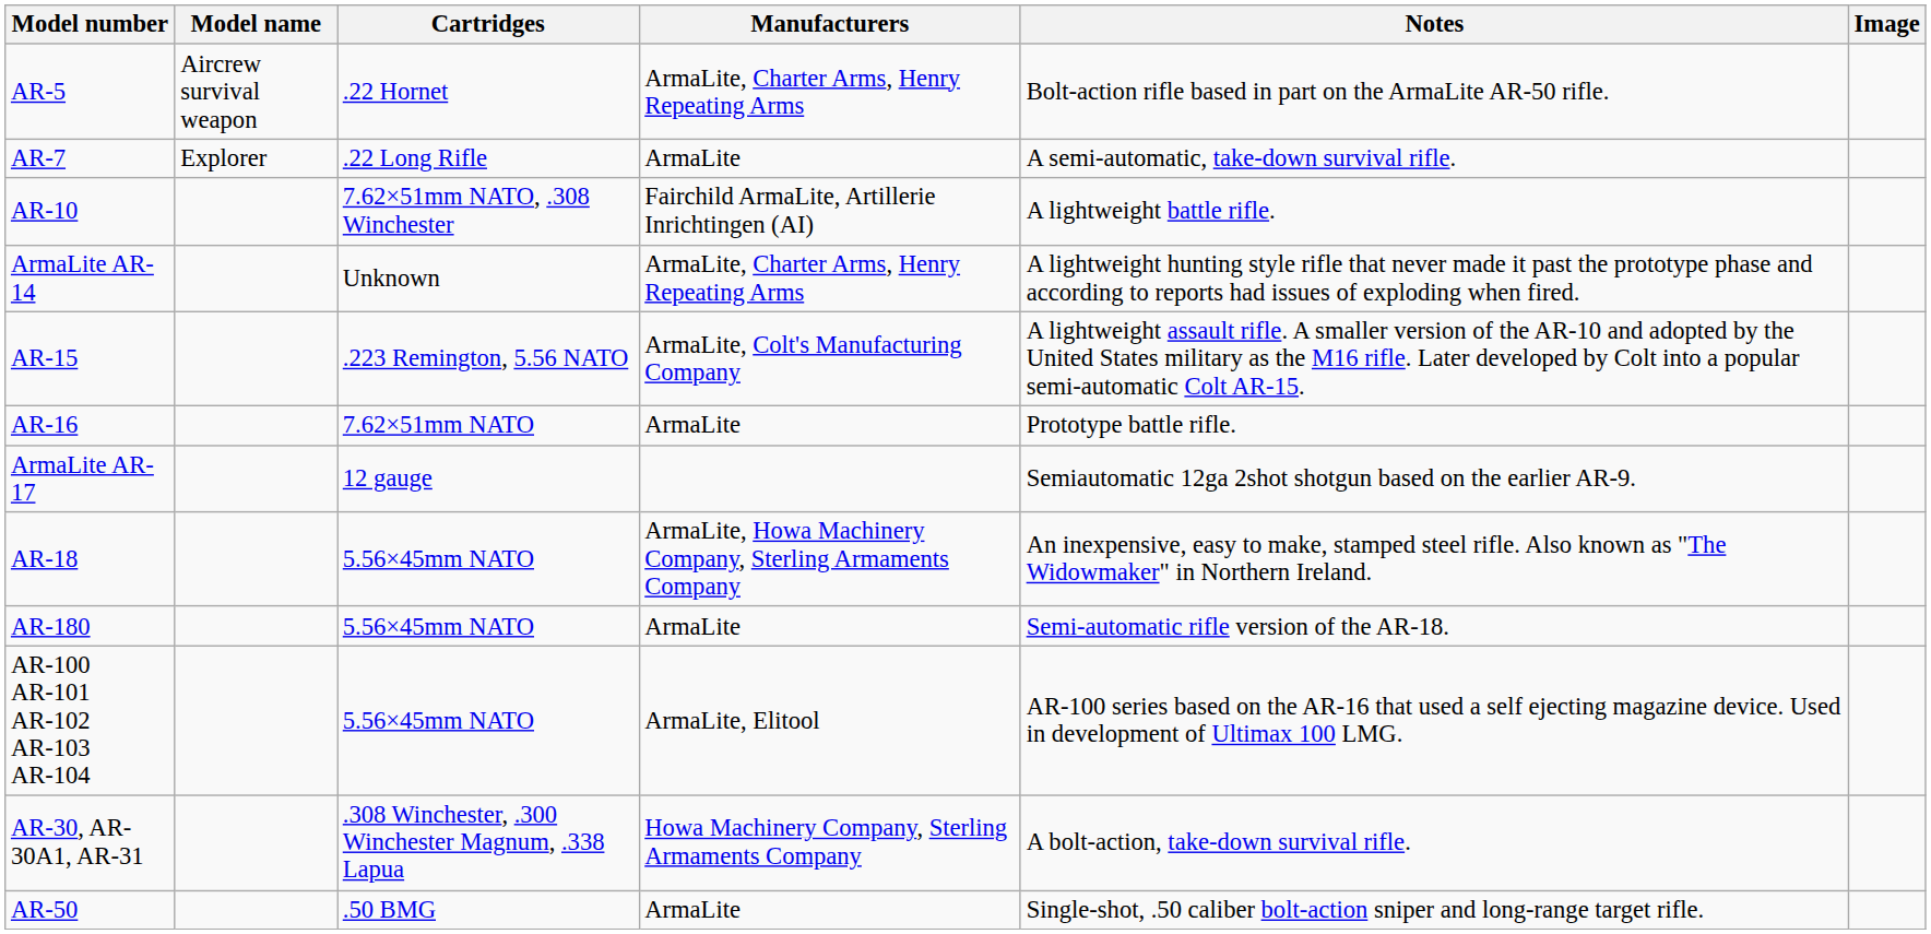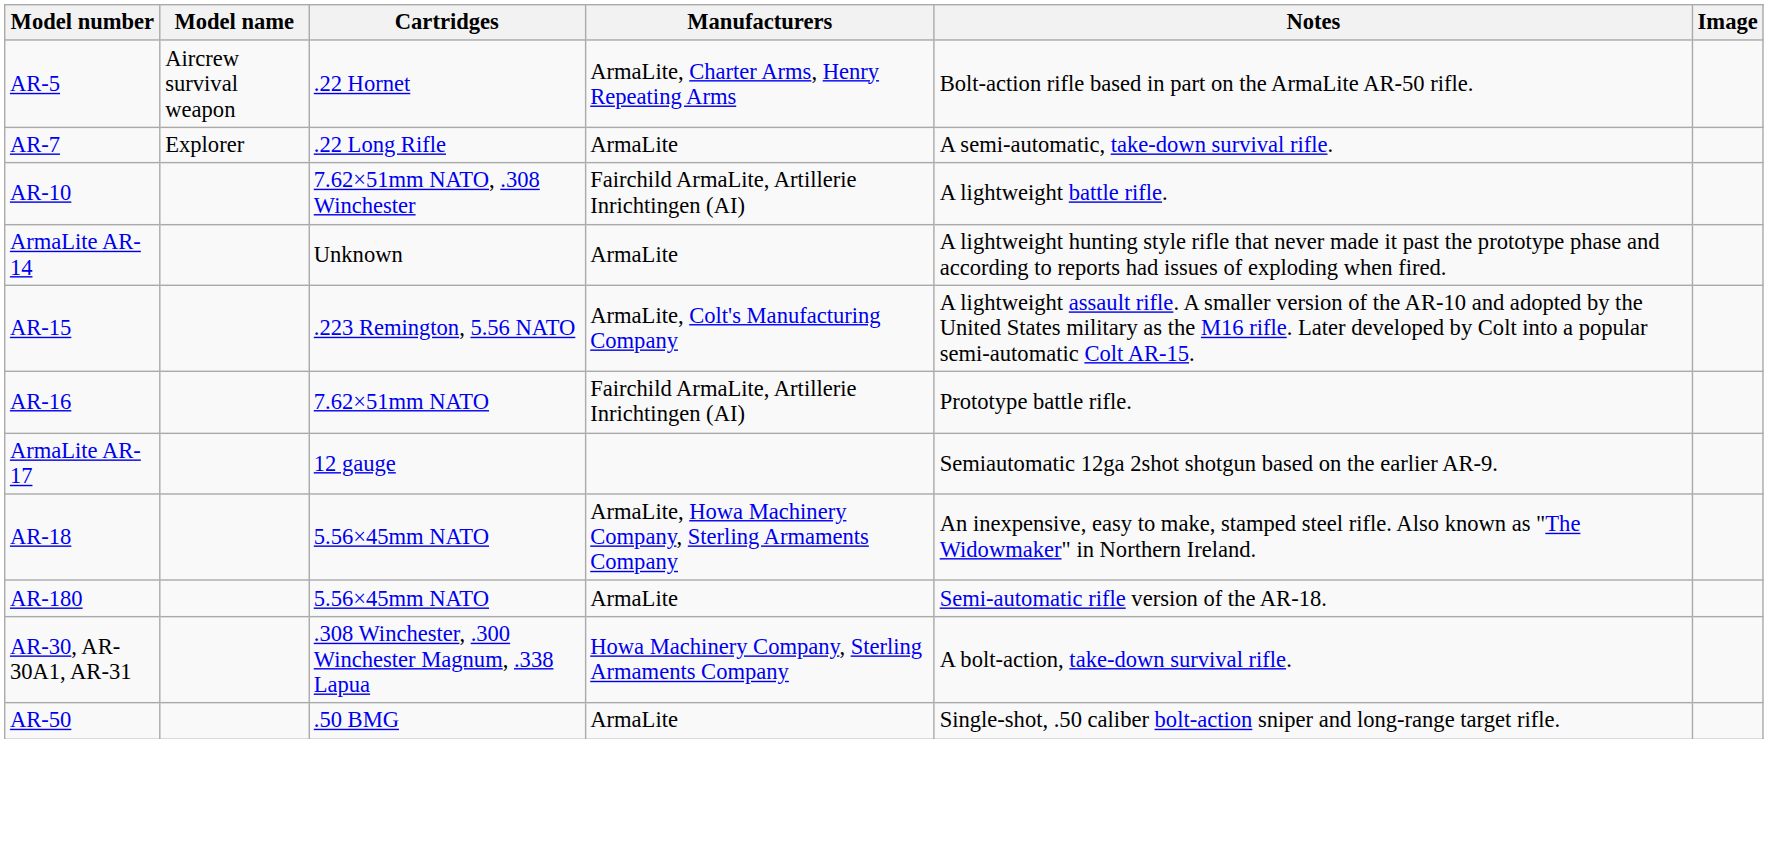 <table class="wikitable sortable sticky-header" border="1">
 <tr>
 <th>Model number</th>
 <th>Model name</th>
 <th>Cartridges</th>
 <th>Manufacturers</th>
 <th>Notes</th>
 <th>Image</th>
 </tr>
 <tr>
 <td><a href='#'>AR-5</a></td>
 <td>Aircrew survival weapon</td>
 <td><a href='#'>.22 Hornet</a></td>
 <td>ArmaLite, <a href='#'>Charter Arms</a>, <a href='#'>Henry Repeating Arms</a></td>
 <td>Bolt-action rifle based in part on the ArmaLite AR-50 rifle.</td>
 <td></td>
 </tr>
 <tr>
 <td><a href='#'>AR-7</a></td>
 <td>Explorer</td>
 <td><a href='#'>.22 Long Rifle</a></td>
 <td>ArmaLite</td>
 <td>A semi-automatic, <a href='#'>take-down survival rifle</a>.</td>
 <td></td>
 </tr>
 <tr>
 <td><a href='#'>AR-10</a></td>
 <td></td>
 <td><a href='#'>7.62×51mm NATO</a>, <a href='#'>.308 Winchester</a></td>
 <td>Fairchild ArmaLite, Artillerie Inrichtingen (AI)</td>
 <td>A lightweight <a href='#'>battle rifle</a>.</td>
 <td></td>
 </tr>
 <tr>
 <td><a href='#'>ArmaLite AR-14</a></td>
 <td></td>
 <td>Unknown</td>
-<td>ArmaLite, <a href='#'>Charter Arms</a>, <a href='#'>Henry Repeating Arms</a></td>
+<td>ArmaLite</td>
 <td>A lightweight hunting style rifle that never made it past the prototype phase and according to reports had issues of exploding when fired.</td>
 <td></td>
 </tr>
 <tr>
 <td><a href='#'>AR-15</a></td>
 <td></td>
 <td><a href='#'>.223 Remington</a>, <a href='#'>5.56 NATO</a></td>
 <td>ArmaLite, <a href='#'>Colt's Manufacturing Company</a></td>
 <td>A lightweight <a href='#'>assault rifle</a>. A smaller version of the AR-10 and adopted by the United States military as the <a href='#'>M16 rifle</a>. Later developed by Colt into a popular semi-automatic <a href='#'>Colt AR-15</a>.</td>
 <td></td>
 </tr>
 <tr>
 <td><a href='#'>AR-16</a></td>
 <td></td>
 <td><a href='#'>7.62×51mm NATO</a></td>
-<td>ArmaLite</td>
+<td>Fairchild ArmaLite, Artillerie Inrichtingen (AI)</td>
 <td>Prototype battle rifle.</td>
 <td></td>
 </tr>
 <tr>
 <td><a href='#'>ArmaLite AR-17</a></td>
 <td></td>
 <td><a href='#'>12 gauge</a></td>
 <td></td>
 <td>Semiautomatic 12ga 2shot shotgun based on the earlier AR-9.</td>
 <td></td>
 </tr>
 <tr>
 <td><a href='#'>AR-18</a></td>
 <td></td>
 <td><a href='#'>5.56×45mm NATO</a></td>
 <td>ArmaLite, <a href='#'>Howa Machinery Company</a>, <a href='#'>Sterling Armaments Company</a></td>
 <td>An inexpensive, easy to make, stamped steel rifle. Also known as "<a href='#'>The Widowmaker</a>" in Northern Ireland.</td>
 <td></td>
 </tr>
 <tr>
 <td><a href='#'>AR-180</a></td>
 <td></td>
 <td><a href='#'>5.56×45mm NATO</a></td>
 <td>ArmaLite</td>
 <td><a href='#'>Semi-automatic rifle</a> version of the AR-18.</td>
 <td></td>
 </tr>
 <tr>
-<td>AR-100<br>AR-101<br>AR-102<br>AR-103<br>AR-104</td>
-<td></td>
-<td><a href='#'>5.56×45mm NATO</a></td>
-<td>ArmaLite, Elitool</td>
-<td>AR-100 series based on the AR-16 that used a self ejecting magazine device. Used in development of <a href='#'>Ultimax 100</a> LMG.</td>
-<td></td>
-</tr>
-<tr>
 <td><a href='#'>AR-30</a>, AR-30A1, AR-31</td>
 <td></td>
 <td><a href='#'>.308 Winchester</a>, <a href='#'>.300 Winchester Magnum</a>, <a href='#'>.338 Lapua</a></td>
 <td><a href='#'>Howa Machinery Company</a>, <a href='#'>Sterling Armaments Company</a></td>
 <td>A bolt-action, <a href='#'>take-down survival rifle</a>.</td>
 <td></td>
 </tr>
 <tr>
 <td><a href='#'>AR-50</a></td>
 <td></td>
 <td><a href='#'>.50 BMG</a></td>
 <td>ArmaLite</td>
 <td>Single-shot, .50 caliber <a href='#'>bolt-action</a> sniper and long-range target rifle.</td>
 <td><br></td>
 </tr>
 </table>
